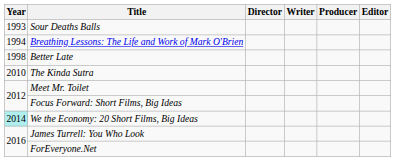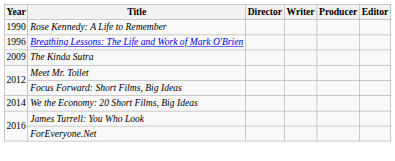 <table class="wikitable">
 <tr>
 <th>Year</th>
 <th>Title</th>
 <th>Director</th>
 <th>Writer</th>
 <th>Producer</th>
 <th>Editor</th>
 </tr>
 <tr>
-<td>1993</td>
-<td><em>Sour Deaths Balls</em></td>
+<td>1990</td>
+<td><em>Rose Kennedy: A Life to Remember</em></td>
 <td></td>
 <td></td>
 <td></td>
 <td></td>
 </tr>
 <tr>
-<td>1994</td>
+<td>1996</td>
 <td><em><a href='#'>Breathing Lessons: The Life and Work of Mark O'Brien</a></em></td>
 <td></td>
 <td></td>
 <td></td>
 <td></td>
 </tr>
 <tr>
-<td>1998</td>
-<td><em>Better Late</em></td>
-<td></td>
-<td></td>
-<td></td>
-<td></td>
-</tr>
-<tr>
-<td>2010</td>
+<td>2009</td>
 <td><em>The Kinda Sutra</em></td>
 <td></td>
 <td></td>
 <td></td>
 <td></td>
 </tr>
 <tr>
 <td rowspan=2>2012</td>
 <td><em>Meet Mr. Toilet</em></td>
 <td></td>
 <td></td>
 <td></td>
 <td></td>
 </tr>
 <tr>
 <td><em>Focus Forward: Short Films, Big Ideas</em></td>
 <td></td>
 <td></td>
 <td></td>
 <td></td>
 </tr>
 <tr>
-<td style="background: paleturquoise;">2014</td>
+<td>2014</td>
 <td><em>We the Economy: 20 Short Films, Big Ideas</em></td>
 <td></td>
 <td></td>
 <td></td>
 <td></td>
 </tr>
 <tr>
 <td rowspan=2>2016</td>
 <td><em>James Turrell: You Who Look</em></td>
 <td></td>
 <td></td>
 <td></td>
 <td></td>
 </tr>
 <tr>
 <td><em>ForEveryone.Net</em></td>
 <td></td>
 <td></td>
 <td></td>
 <td></td>
 </tr>
 </table>
